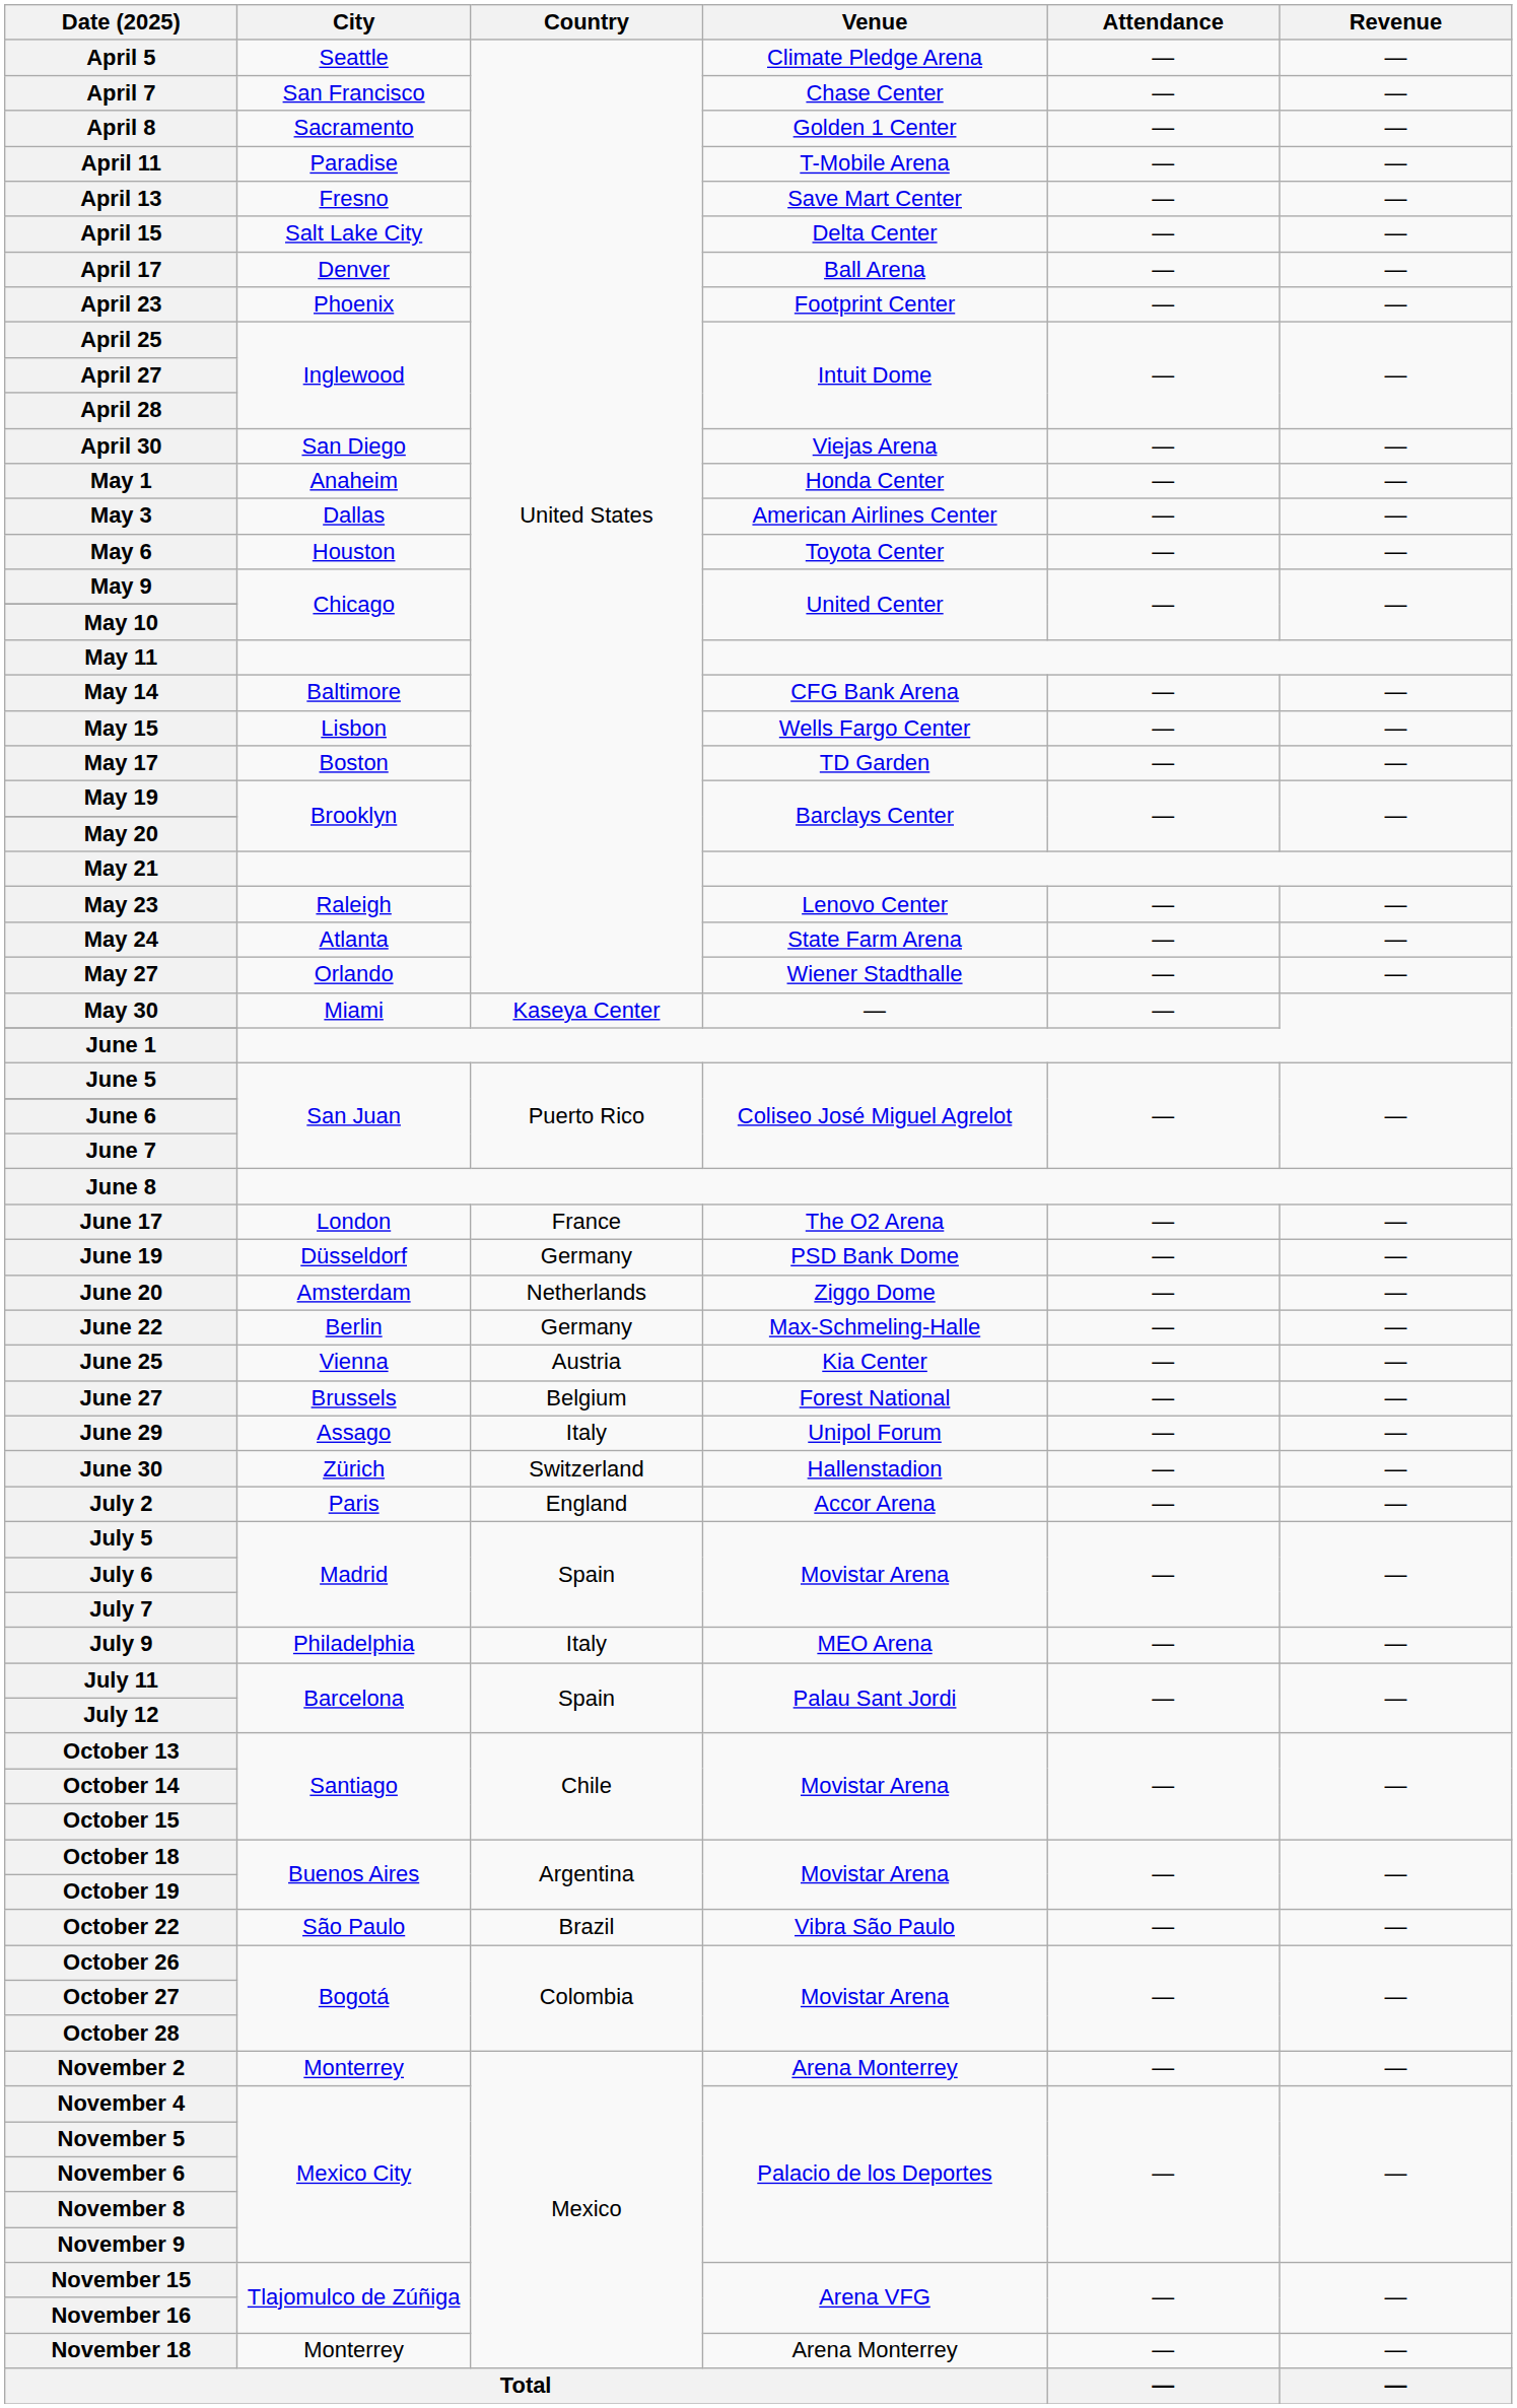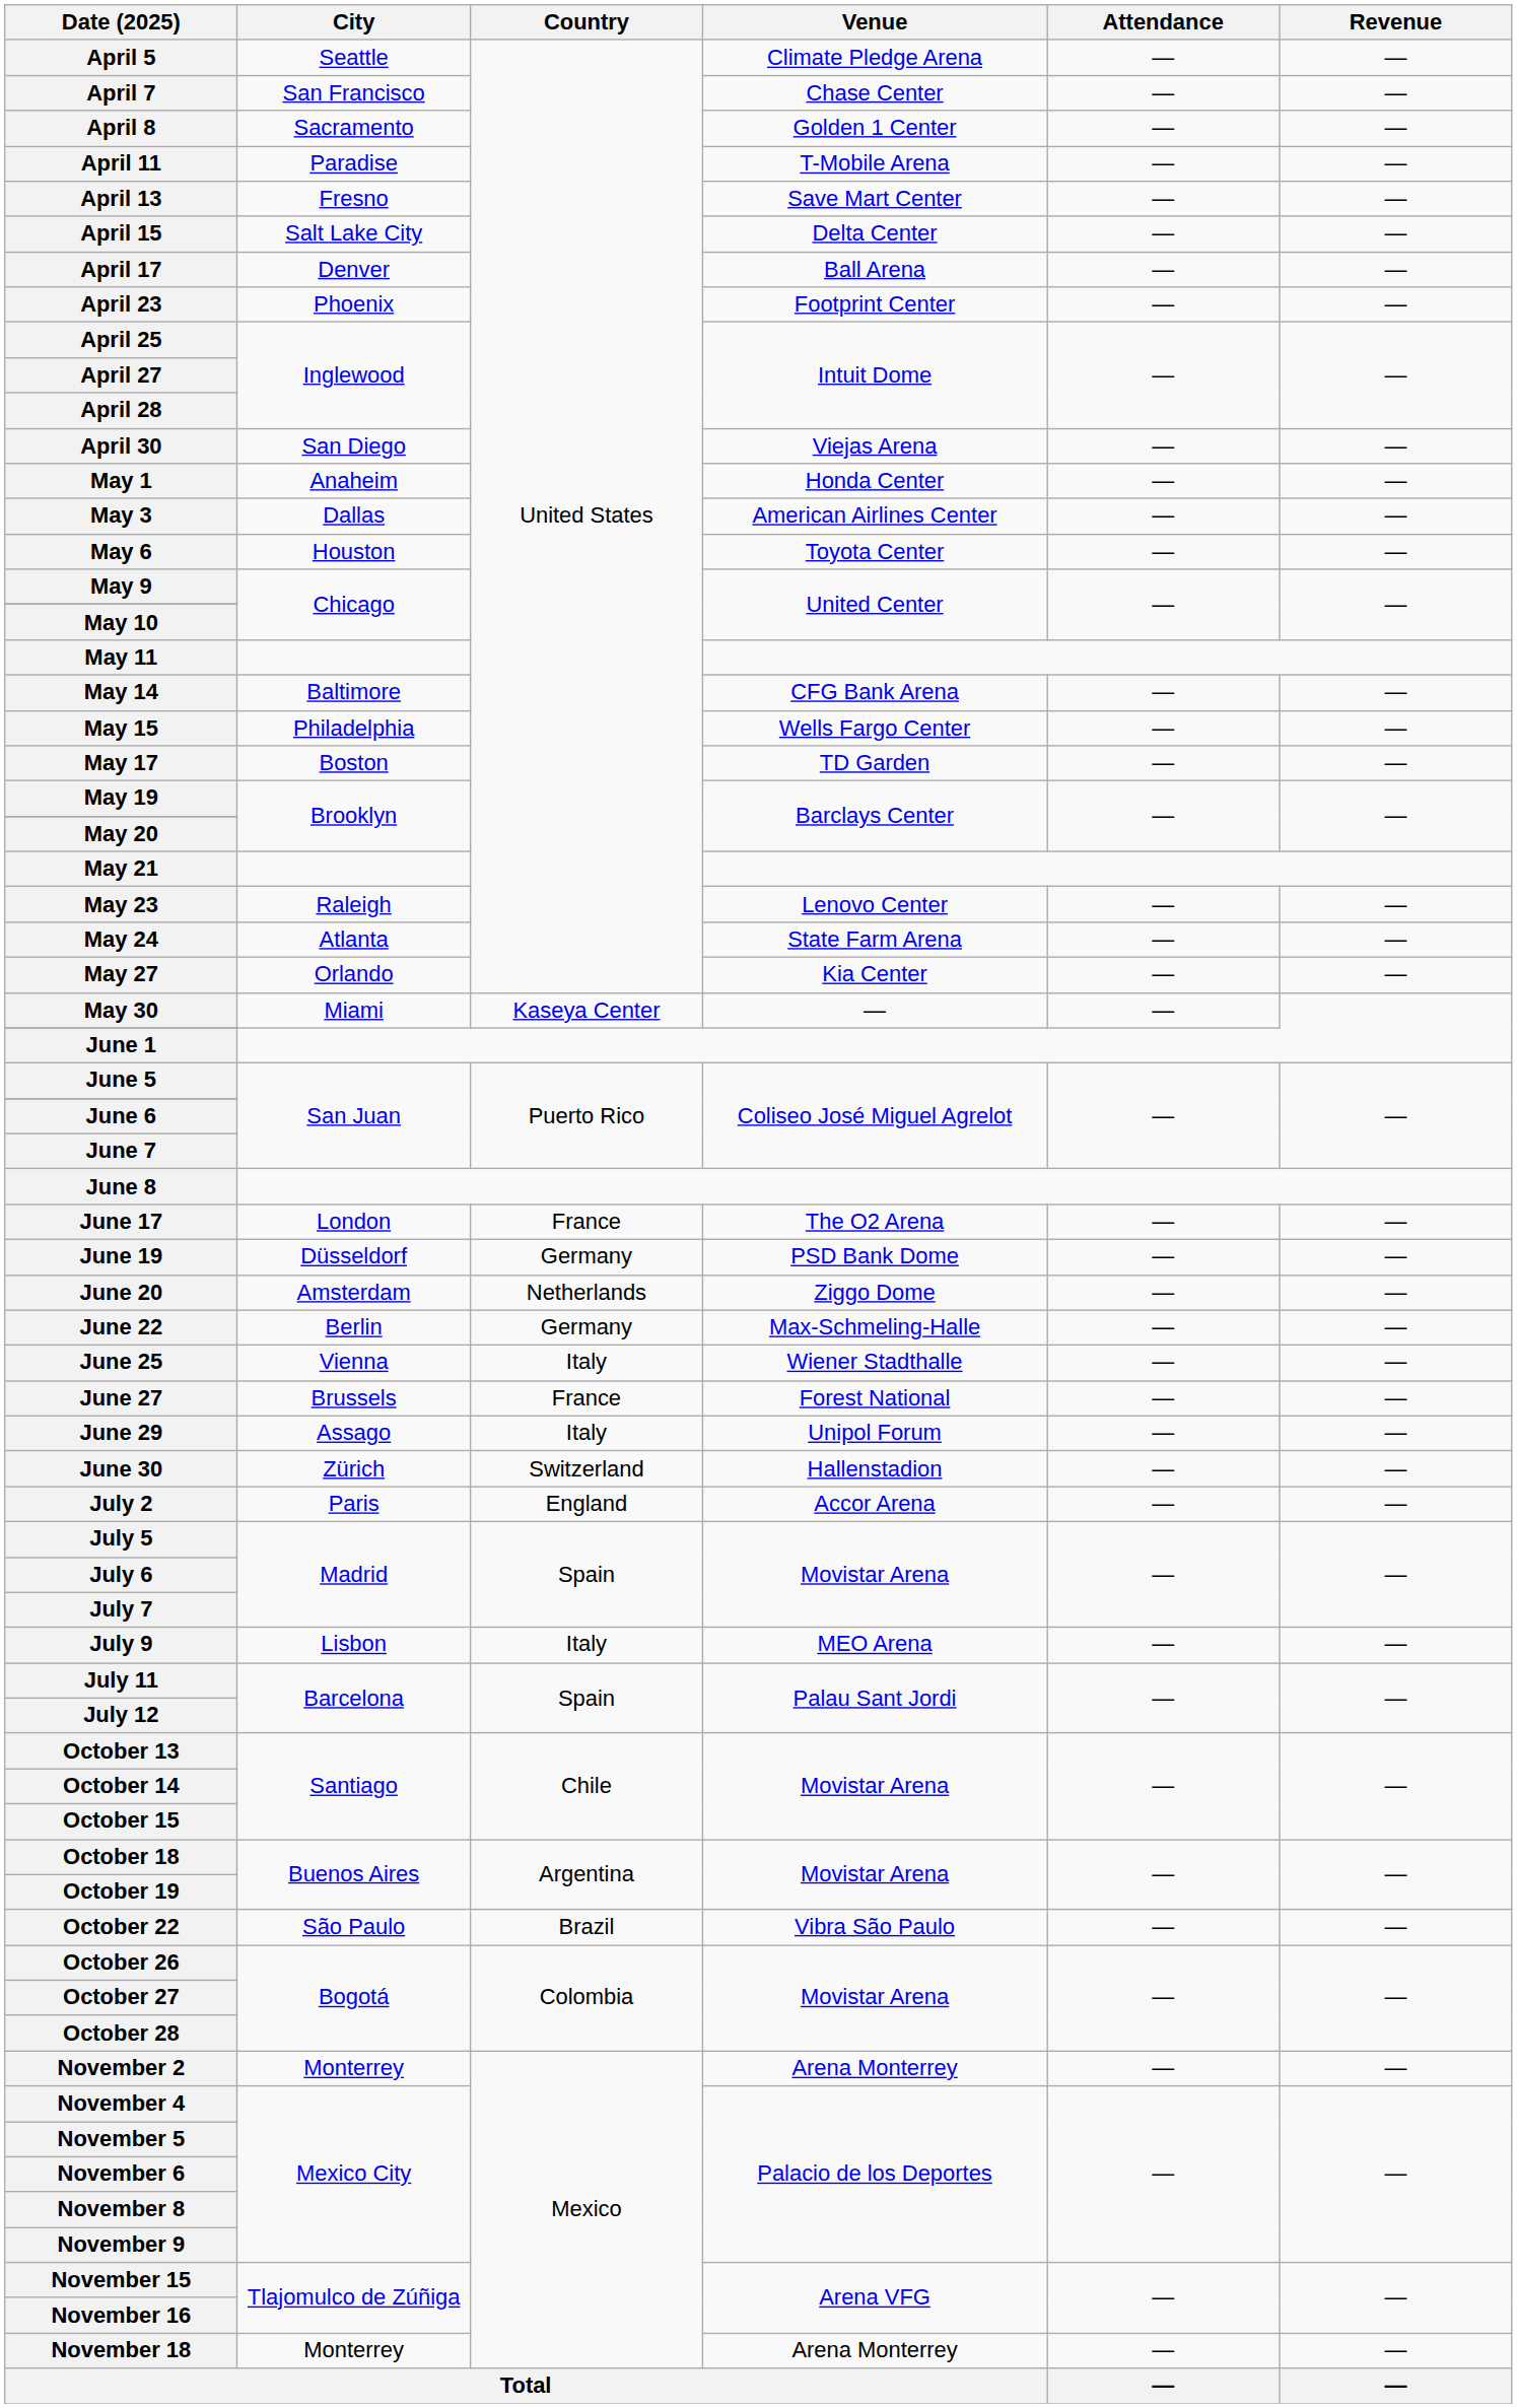 <table class="wikitable plainrowheaders" style="text-align:center;">
 <tr>
 <th scope="col" style="width:10em;">Date (2025)</th>
 <th scope="col" style="width:10em;">City</th>
 <th scope="col" style="width:10em;">Country</th>
 <th scope="col" style="width:15em;">Venue</th>
 <th scope="col" style="width:10em;">Attendance</th>
 <th scope="col" style="width:10em;">Revenue</th>
 </tr>
 <tr>
 <th scope="row" style="text-align:center;">April 5</th>
 <td><a href='#'>Seattle</a></td>
 <td rowspan="29">United States</td>
 <td><a href='#'>Climate Pledge Arena</a></td>
 <td>—</td>
 <td>—</td>
 </tr>
 <tr>
 <th scope="row" style="text-align:center;">April 7</th>
 <td><a href='#'>San Francisco</a></td>
 <td><a href='#'>Chase Center</a></td>
 <td>—</td>
 <td>—</td>
 </tr>
 <tr>
 <th scope="row" style="text-align:center;">April 8</th>
 <td><a href='#'>Sacramento</a></td>
 <td><a href='#'>Golden 1 Center</a></td>
 <td>—</td>
 <td>—</td>
 </tr>
 <tr>
 <th scope="row" style="text-align:center;">April 11</th>
 <td><a href='#'>Paradise</a></td>
 <td><a href='#'>T-Mobile Arena</a></td>
 <td>—</td>
 <td>—</td>
 </tr>
 <tr>
 <th scope="row" style="text-align:center;">April 13</th>
 <td><a href='#'>Fresno</a></td>
 <td><a href='#'>Save Mart Center</a></td>
 <td>—</td>
 <td>—</td>
 </tr>
 <tr>
 <th scope="row" style="text-align:center;">April 15</th>
 <td><a href='#'>Salt Lake City</a></td>
 <td><a href='#'>Delta Center</a></td>
 <td>—</td>
 <td>—</td>
 </tr>
 <tr>
 <th scope="row" style="text-align:center;">April 17</th>
 <td><a href='#'>Denver</a></td>
 <td><a href='#'>Ball Arena</a></td>
 <td>—</td>
 <td>—</td>
 </tr>
 <tr>
 <th scope="row" style="text-align:center;">April 23</th>
 <td><a href='#'>Phoenix</a></td>
 <td><a href='#'>Footprint Center</a></td>
 <td>—</td>
 <td>—</td>
 </tr>
 <tr>
 <th scope="row" style="text-align:center;">April 25</th>
 <td rowspan="3"><a href='#'>Inglewood</a></td>
 <td rowspan="3"><a href='#'>Intuit Dome</a></td>
 <td rowspan="3">—</td>
 <td rowspan="3">—</td>
 </tr>
 <tr>
 <th scope="row" style="text-align:center;">April 27</th>
 </tr>
 <tr>
 <th scope="row" style="text-align:center;">April 28</th>
 </tr>
 <tr>
 <th scope="row" style="text-align:center;">April 30</th>
 <td><a href='#'>San Diego</a></td>
 <td><a href='#'>Viejas Arena</a></td>
 <td>—</td>
 <td>—</td>
 </tr>
 <tr>
 <th scope="row" style="text-align:center;">May 1</th>
 <td><a href='#'>Anaheim</a></td>
 <td><a href='#'>Honda Center</a></td>
 <td>—</td>
 <td>—</td>
 </tr>
 <tr>
 <th scope="row" style="text-align:center;">May 3</th>
 <td><a href='#'>Dallas</a></td>
 <td><a href='#'>American Airlines Center</a></td>
 <td>—</td>
 <td>—</td>
 </tr>
 <tr>
 <th scope="row" style="text-align:center;">May 6</th>
 <td><a href='#'>Houston</a></td>
 <td><a href='#'>Toyota Center</a></td>
 <td>—</td>
 <td>—</td>
 </tr>
 <tr>
 <th scope="row" style="text-align:center;">May 9</th>
 <td rowspan="3"><a href='#'>Chicago</a></td>
 <td rowspan="3"><a href='#'>United Center</a></td>
 <td rowspan="3">—</td>
 <td rowspan="3">—</td>
 </tr>
 <tr>
 </tr>
 <tr>
 <th scope="row" style="text-align:center;">May 10</th>
 </tr>
 <tr>
 <th scope="row" style="text-align:center;">May 11</th>
 </tr>
 <tr>
 <th scope="row" style="text-align:center;">May 14</th>
 <td><a href='#'>Baltimore</a></td>
 <td><a href='#'>CFG Bank Arena</a></td>
 <td>—</td>
 <td>—</td>
 </tr>
 <tr>
 <th scope="row" style="text-align:center;">May 15</th>
-<td><a href='#'>Lisbon</a></td>
+<td><a href='#'>Philadelphia</a></td>
 <td><a href='#'>Wells Fargo Center</a></td>
 <td>—</td>
 <td>—</td>
 </tr>
 <tr>
 <th scope="row" style="text-align:center;">May 17</th>
 <td><a href='#'>Boston</a></td>
 <td><a href='#'>TD Garden</a></td>
 <td>—</td>
 <td>—</td>
 </tr>
 <tr>
 <th scope="row" style="text-align:center;">May 19</th>
 <td rowspan="3"><a href='#'>Brooklyn</a></td>
 <td rowspan="3"><a href='#'>Barclays Center</a></td>
 <td rowspan="3">—</td>
 <td rowspan="3">—</td>
 </tr>
 <tr>
 </tr>
 <tr>
 <th scope="row" style="text-align:center;">May 20</th>
 </tr>
 <tr>
 <th scope="row" style="text-align:center;">May 21</th>
 </tr>
 <tr>
 <th scope="row" style="text-align:center;">May 23</th>
 <td><a href='#'>Raleigh</a></td>
 <td><a href='#'>Lenovo Center</a></td>
 <td>—</td>
 <td>—</td>
 </tr>
 <tr>
 <th scope="row" style="text-align:center;">May 24</th>
 <td><a href='#'>Atlanta</a></td>
 <td><a href='#'>State Farm Arena</a></td>
 <td>—</td>
 <td>—</td>
 </tr>
 <tr>
 <th scope="row" style="text-align:center;">May 27</th>
 <td><a href='#'>Orlando</a></td>
-<td><a href='#'>Wiener Stadthalle</a></td>
+<td><a href='#'>Kia Center</a></td>
 <td>—</td>
 <td>—</td>
 </tr>
 <tr>
 <th scope="row" style="text-align:center;">May 30</th>
 <td rowspan="2"><a href='#'>Miami</a></td>
 <td rowspan="2"><a href='#'>Kaseya Center</a></td>
 <td rowspan="2">—</td>
 <td rowspan="2">—</td>
 </tr>
 <tr>
 </tr>
 <tr>
 <th scope="row" style="text-align:center;">June 1</th>
 </tr>
 <tr>
 <th scope="row" style="text-align:center;">June 5</th>
 <td rowspan="4"><a href='#'>San Juan</a></td>
 <td rowspan="4">Puerto Rico</td>
 <td rowspan="4"><a href='#'>Coliseo José Miguel Agrelot</a></td>
 <td rowspan="4">—</td>
 <td rowspan="4">—</td>
 </tr>
 <tr>
 </tr>
 <tr>
 <th scope="row" style="text-align:center;">June 6</th>
 </tr>
 <tr>
 <th scope="row" style="text-align:center;">June 7</th>
 </tr>
 <tr>
 <th scope="row" style="text-align:center;">June 8</th>
 </tr>
 <tr>
 <th scope="row" style="text-align:center;">June 17</th>
 <td><a href='#'>London</a></td>
 <td>France</td>
 <td><a href='#'>The O2 Arena</a></td>
 <td>—</td>
 <td>—</td>
 </tr>
 <tr>
 <th scope="row" style="text-align:center;">June 19</th>
 <td><a href='#'>Düsseldorf</a></td>
 <td>Germany</td>
 <td><a href='#'>PSD Bank Dome</a></td>
 <td>—</td>
 <td>—</td>
 </tr>
 <tr>
 <th scope="row" style="text-align:center;">June 20</th>
 <td><a href='#'>Amsterdam</a></td>
 <td>Netherlands</td>
 <td><a href='#'>Ziggo Dome</a></td>
 <td>—</td>
 <td>—</td>
 </tr>
 <tr>
 <th scope="row" style="text-align:center;">June 22</th>
 <td><a href='#'>Berlin</a></td>
 <td>Germany</td>
 <td><a href='#'>Max-Schmeling-Halle</a></td>
 <td>—</td>
 <td>—</td>
 </tr>
 <tr>
 <th scope="row" style="text-align:center;">June 25</th>
 <td><a href='#'>Vienna</a></td>
-<td>Austria</td>
-<td><a href='#'>Kia Center</a></td>
+<td>Italy</td>
+<td><a href='#'>Wiener Stadthalle</a></td>
 <td>—</td>
 <td>—</td>
 </tr>
 <tr>
 <th scope="row" style="text-align:center;">June 27</th>
 <td><a href='#'>Brussels</a></td>
-<td>Belgium</td>
+<td>France</td>
 <td><a href='#'>Forest National</a></td>
 <td>—</td>
 <td>—</td>
 </tr>
 <tr>
 <th scope="row" style="text-align:center;">June 29</th>
 <td><a href='#'>Assago</a></td>
 <td>Italy</td>
 <td><a href='#'>Unipol Forum</a></td>
 <td>—</td>
 <td>—</td>
 </tr>
 <tr>
 <th scope="row" style="text-align:center;">June 30</th>
 <td><a href='#'>Zürich</a></td>
 <td>Switzerland</td>
 <td><a href='#'>Hallenstadion</a></td>
 <td>—</td>
 <td>—</td>
 </tr>
 <tr>
 <th scope="row" style="text-align:center;">July 2</th>
 <td><a href='#'>Paris</a></td>
 <td>England</td>
 <td><a href='#'>Accor Arena</a></td>
 <td>—</td>
 <td>—</td>
 </tr>
 <tr>
 <th scope="row" style="text-align:center;">July 5</th>
 <td rowspan="3"><a href='#'>Madrid</a></td>
 <td rowspan="3">Spain</td>
 <td rowspan="3"><a href='#'>Movistar Arena</a></td>
 <td rowspan="3">—</td>
 <td rowspan="3">—</td>
 </tr>
 <tr>
 <th scope="row" style="text-align:center;">July 6</th>
 </tr>
 <tr>
 <th scope="row" style="text-align:center;">July 7</th>
 </tr>
 <tr>
 <th scope="row" style="text-align:center;">July 9</th>
-<td><a href='#'>Philadelphia</a></td>
+<td><a href='#'>Lisbon</a></td>
 <td>Italy</td>
 <td><a href='#'>MEO Arena</a></td>
 <td>—</td>
 <td>—</td>
 </tr>
 <tr>
 <th scope="row" style="text-align:center;">July 11</th>
 <td rowspan="2"><a href='#'>Barcelona</a></td>
 <td rowspan="2">Spain</td>
 <td rowspan="2"><a href='#'>Palau Sant Jordi</a></td>
 <td rowspan="2">—</td>
 <td rowspan="2">—</td>
 </tr>
 <tr>
 <th scope="row" style="text-align:center;">July 12</th>
 </tr>
 <tr>
 <th scope="row" style="text-align:center;">October 13</th>
 <td rowspan="3"><a href='#'>Santiago</a></td>
 <td rowspan="3">Chile</td>
 <td rowspan="3"><a href='#'>Movistar Arena</a></td>
 <td rowspan="3">—</td>
 <td rowspan="3">—</td>
 </tr>
 <tr>
 <th scope="row" style="text-align:center;">October 14</th>
 </tr>
 <tr>
 <th scope="row" style="text-align:center;">October 15</th>
 </tr>
 <tr>
 <th scope="row" style="text-align:center;">October 18</th>
 <td rowspan="2"><a href='#'>Buenos Aires</a></td>
 <td rowspan="2">Argentina</td>
 <td rowspan="2"><a href='#'>Movistar Arena</a></td>
 <td rowspan="2">—</td>
 <td rowspan="2">—</td>
 </tr>
 <tr>
 <th scope="row" style="text-align:center;">October 19</th>
 </tr>
 <tr>
 <th scope="row" style="text-align:center;">October 22</th>
 <td><a href='#'>São Paulo</a></td>
 <td>Brazil</td>
 <td><a href='#'>Vibra São Paulo</a></td>
 <td>—</td>
 <td>—</td>
 </tr>
 <tr>
 <th scope="row" style="text-align:center;">October 26</th>
 <td rowspan="3"><a href='#'>Bogotá</a></td>
 <td rowspan="3">Colombia</td>
 <td rowspan="3"><a href='#'>Movistar Arena</a></td>
 <td rowspan="3">—</td>
 <td rowspan="3">—</td>
 </tr>
 <tr>
 <th scope="row" style="text-align:center;">October 27</th>
 </tr>
 <tr>
 <th scope="row" style="text-align:center;">October 28</th>
 </tr>
 <tr>
 <th scope="row" style="text-align:center;">November 2</th>
 <td><a href='#'>Monterrey</a></td>
 <td rowspan="9">Mexico</td>
 <td><a href='#'>Arena Monterrey</a></td>
 <td>—</td>
 <td>—</td>
 </tr>
 <tr>
 <th scope="row" style="text-align:center;">November 4</th>
 <td rowspan="5"><a href='#'>Mexico City</a></td>
 <td rowspan="5"><a href='#'>Palacio de los Deportes</a></td>
 <td rowspan="5">—</td>
 <td rowspan="5">—</td>
 </tr>
 <tr>
 <th scope="row" style="text-align:center;">November 5</th>
 </tr>
 <tr>
 <th scope="row" style="text-align:center;">November 6</th>
 </tr>
 <tr>
 <th scope="row" style="text-align:center;">November 8</th>
 </tr>
 <tr>
 <th scope="row" style="text-align:center;">November 9</th>
 </tr>
 <tr>
 <th scope="row" style="text-align:center;">November 15</th>
 <td rowspan="2"><a href='#'>Tlajomulco de Zúñiga</a></td>
 <td rowspan="2"><a href='#'>Arena VFG</a></td>
 <td rowspan="2">—</td>
 <td rowspan="2">—</td>
 </tr>
 <tr>
 <th scope="row" style="text-align:center;">November 16</th>
 </tr>
 <tr>
 <th scope="row" style="text-align:center;">November 18</th>
 <td>Monterrey</td>
 <td>Arena Monterrey</td>
 <td>—</td>
 <td>—</td>
 </tr>
 <tr>
 <th colspan="4">Total</th>
 <th>—</th>
 <th>—</th>
 </tr>
 <tr>
 </tr>
 </table>
